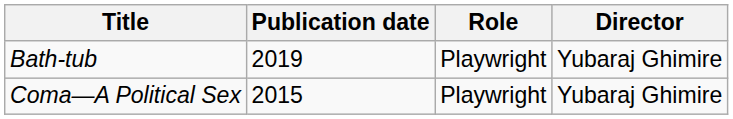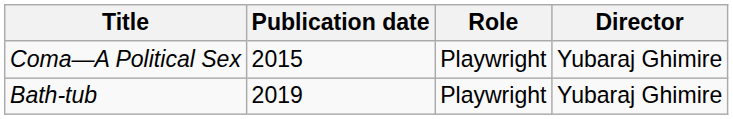 <table class="wikitable">
 <tr>
 <th>Title</th>
 <th>Publication date</th>
 <th>Role</th>
 <th>Director</th>
 </tr>
 <tr>
+<td><em>Coma—A Political Sex</em></td>
+<td>2015</td>
+<td>Playwright</td>
+<td>Yubaraj Ghimire</td>
+</tr>
+<tr>
 <td><em>Bath-tub</em></td>
 <td>2019</td>
 <td>Playwright</td>
 <td>Yubaraj Ghimire</td>
 </tr>
-<tr>
-<td><em>Coma—A Political Sex</em></td>
-<td>2015</td>
-<td>Playwright</td>
-<td>Yubaraj Ghimire</td>
-</tr>
 </table>
